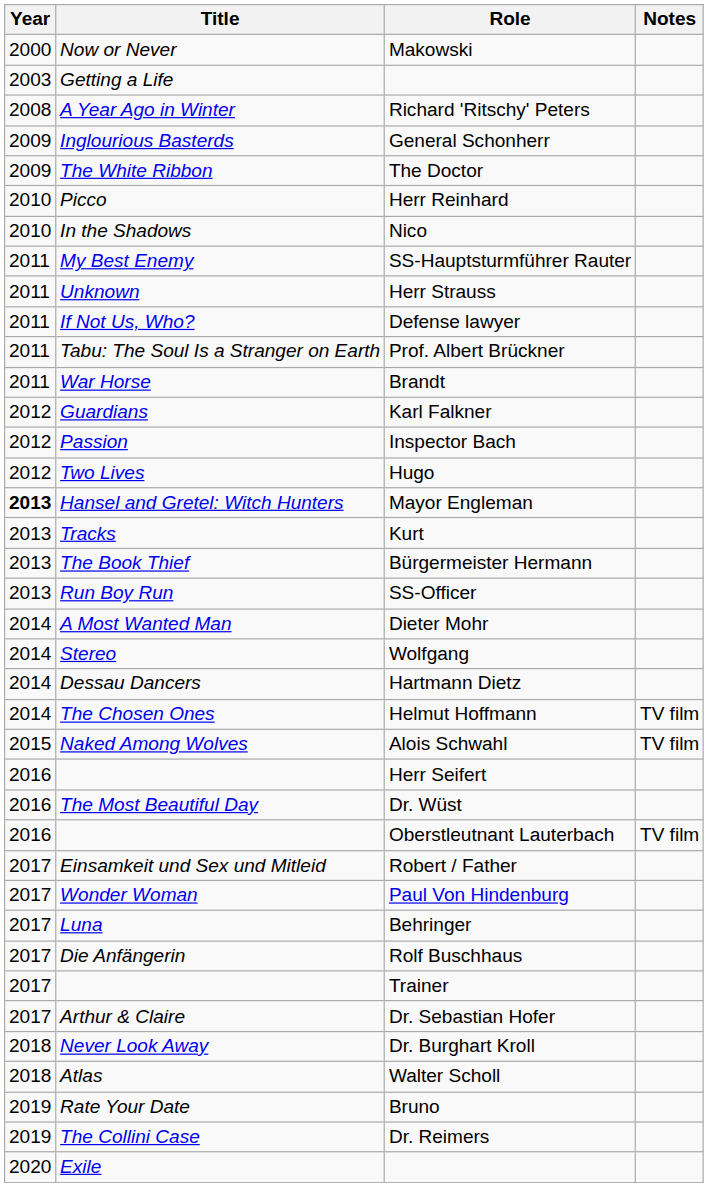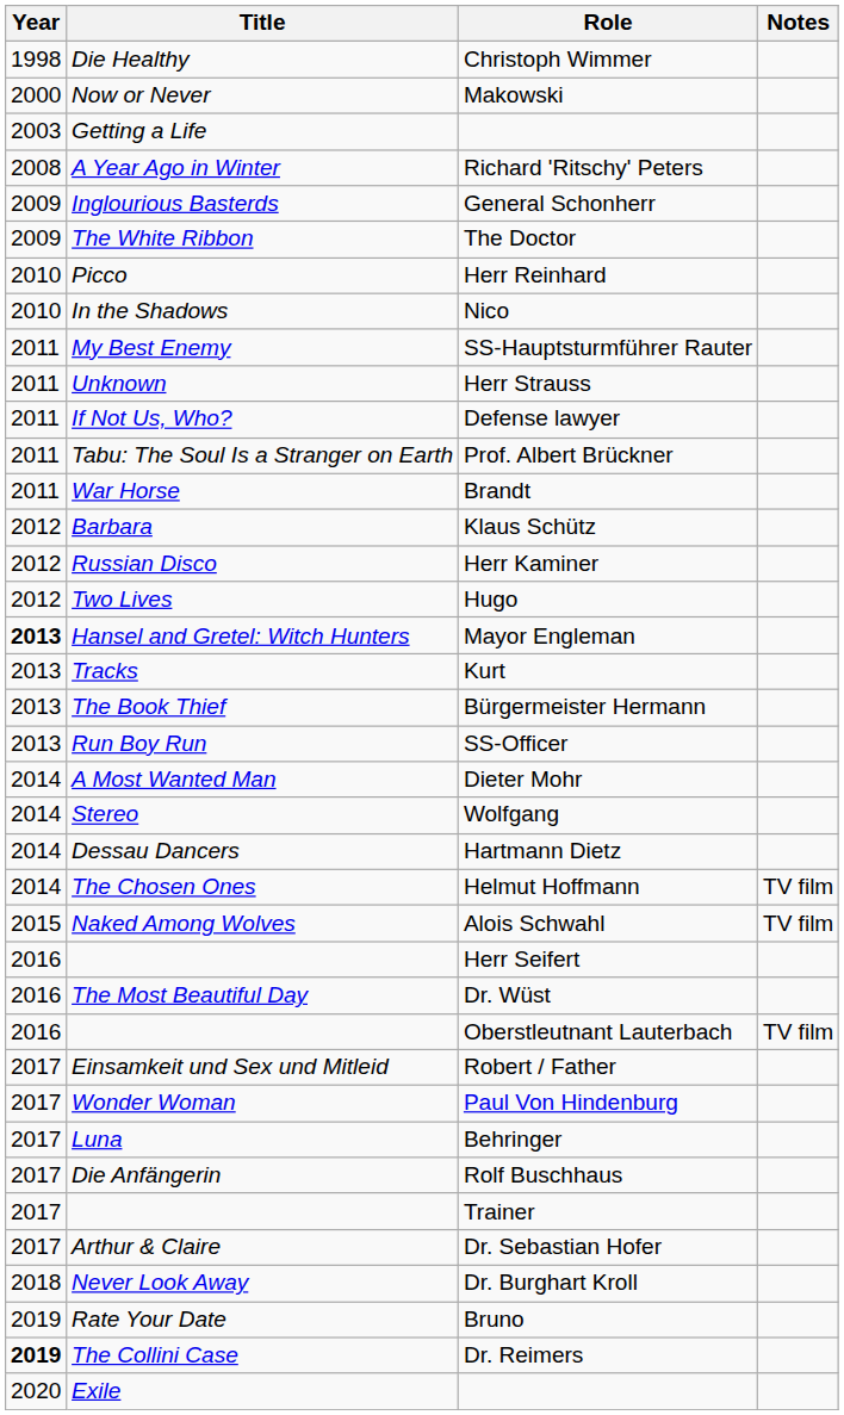 <table class="wikitable plainrowheaders sortable">
 <tr>
 <th scope="col">Year</th>
 <th scope="col">Title</th>
 <th scope="col">Role</th>
 <th scope="col" class="unsortable">Notes</th>
+</tr>
+<tr>
+<td>1998</td>
+<td><em>Die Healthy</em></td>
+<td>Christoph Wimmer</td>
+<td></td>
 </tr>
 <tr>
 <td>2000</td>
 <td><em>Now or Never</em></td>
 <td>Makowski</td>
 <td></td>
 </tr>
 <tr>
 <td>2003</td>
 <td><em>Getting a Life</em></td>
 <td></td>
 <td></td>
 </tr>
 <tr>
 <td>2008</td>
 <td><em><a href='#'>A Year Ago in Winter</a></em></td>
 <td>Richard 'Ritschy' Peters</td>
 <td></td>
 </tr>
 <tr>
 <td>2009</td>
 <td><em><a href='#'>Inglourious Basterds</a></em></td>
 <td>General Schonherr</td>
 <td></td>
 </tr>
 <tr>
 <td>2009</td>
 <td><em><a href='#'>The White Ribbon</a></em></td>
 <td>The Doctor</td>
 <td></td>
 </tr>
 <tr>
 <td>2010</td>
 <td><em>Picco</em></td>
 <td>Herr Reinhard</td>
 <td></td>
 </tr>
 <tr>
 <td>2010</td>
 <td><em>In the Shadows</em></td>
 <td>Nico</td>
 <td></td>
 </tr>
 <tr>
 <td>2011</td>
 <td><em><a href='#'>My Best Enemy</a></em></td>
 <td>SS-Hauptsturmführer Rauter</td>
 <td></td>
 </tr>
 <tr>
 <td>2011</td>
 <td><em><a href='#'>Unknown</a></em></td>
 <td>Herr Strauss</td>
 <td></td>
 </tr>
 <tr>
 <td>2011</td>
 <td><em><a href='#'>If Not Us, Who?</a></em></td>
 <td>Defense lawyer</td>
 <td></td>
 </tr>
 <tr>
 <td>2011</td>
 <td><em>Tabu: The Soul Is a Stranger on Earth</em></td>
 <td>Prof. Albert Brückner</td>
 <td></td>
 </tr>
 <tr>
 <td>2011</td>
 <td><em><a href='#'>War Horse</a></em></td>
 <td>Brandt</td>
 <td></td>
 </tr>
 <tr>
 <td>2012</td>
-<td><em><a href='#'>Guardians</a></em></td>
-<td>Karl Falkner</td>
+<td><em><a href='#'>Barbara</a></em></td>
+<td>Klaus Schütz</td>
 <td></td>
 </tr>
 <tr>
 <td>2012</td>
-<td><em><a href='#'>Passion</a></em></td>
-<td>Inspector Bach</td>
+<td><em><a href='#'>Russian Disco</a></em></td>
+<td>Herr Kaminer</td>
 <td></td>
 </tr>
 <tr>
 <td>2012</td>
 <td><em><a href='#'>Two Lives</a></em></td>
 <td>Hugo</td>
 <td></td>
 </tr>
 <tr>
 <td><strong>2013</strong></td>
 <td><em><a href='#'>Hansel and Gretel: Witch Hunters</a></em></td>
 <td>Mayor Engleman</td>
 <td></td>
 </tr>
 <tr>
 <td>2013</td>
 <td><em><a href='#'>Tracks</a></em></td>
 <td>Kurt</td>
 <td></td>
 </tr>
 <tr>
 <td>2013</td>
 <td><em><a href='#'>The Book Thief</a></em></td>
 <td>Bürgermeister Hermann</td>
 <td></td>
 </tr>
 <tr>
 <td>2013</td>
 <td><em><a href='#'>Run Boy Run</a></em></td>
 <td>SS-Officer</td>
 <td></td>
 </tr>
 <tr>
 <td>2014</td>
 <td><em><a href='#'>A Most Wanted Man</a></em></td>
 <td>Dieter Mohr</td>
 <td></td>
 </tr>
 <tr>
 <td>2014</td>
 <td><em><a href='#'>Stereo</a></em></td>
 <td>Wolfgang</td>
 <td></td>
 </tr>
 <tr>
 <td>2014</td>
 <td><em>Dessau Dancers</em></td>
 <td>Hartmann Dietz</td>
 <td></td>
 </tr>
 <tr>
 <td>2014</td>
 <td><em><a href='#'>The Chosen Ones</a></em></td>
 <td>Helmut Hoffmann</td>
 <td>TV film</td>
 </tr>
 <tr>
 <td>2015</td>
 <td><em><a href='#'>Naked Among Wolves</a></em></td>
 <td>Alois Schwahl</td>
 <td>TV film</td>
 </tr>
 <tr>
 <td>2016</td>
 <td><em></em></td>
 <td>Herr Seifert</td>
 <td></td>
 </tr>
 <tr>
 <td>2016</td>
 <td><em><a href='#'>The Most Beautiful Day</a></em></td>
 <td>Dr. Wüst</td>
 <td></td>
 </tr>
 <tr>
 <td>2016</td>
 <td><em></em></td>
 <td>Oberstleutnant Lauterbach</td>
 <td>TV film</td>
 </tr>
 <tr>
 <td>2017</td>
 <td><em>Einsamkeit und Sex und Mitleid</em></td>
 <td>Robert / Father</td>
 <td></td>
 </tr>
 <tr>
 <td>2017</td>
 <td><em><a href='#'>Wonder Woman</a></em></td>
 <td><a href='#'>Paul Von Hindenburg</a></td>
 <td></td>
 </tr>
 <tr>
 <td>2017</td>
 <td><em><a href='#'>Luna</a></em></td>
 <td>Behringer</td>
 <td></td>
 </tr>
 <tr>
 <td>2017</td>
 <td><em>Die Anfängerin</em></td>
 <td>Rolf Buschhaus</td>
 <td></td>
 </tr>
 <tr>
 <td>2017</td>
 <td><em></em></td>
 <td>Trainer</td>
 <td></td>
 </tr>
 <tr>
 <td>2017</td>
 <td><em>Arthur & Claire</em></td>
 <td>Dr. Sebastian Hofer</td>
 <td></td>
 </tr>
 <tr>
 <td>2018</td>
 <td><em><a href='#'>Never Look Away</a></em></td>
 <td>Dr. Burghart Kroll</td>
 <td></td>
 </tr>
 <tr>
-<td>2018</td>
-<td><em>Atlas</em></td>
-<td>Walter Scholl</td>
-<td></td>
-</tr>
-<tr>
 <td>2019</td>
 <td><em>Rate Your Date</em></td>
 <td>Bruno</td>
 <td></td>
 </tr>
 <tr>
-<td>2019</td>
+<td><strong>2019</strong></td>
 <td><em><a href='#'>The Collini Case</a></em></td>
 <td>Dr. Reimers</td>
 <td></td>
 </tr>
 <tr>
 <td>2020</td>
 <td><em><a href='#'>Exile</a></em></td>
 <td></td>
 <td></td>
 </tr>
 </table>
